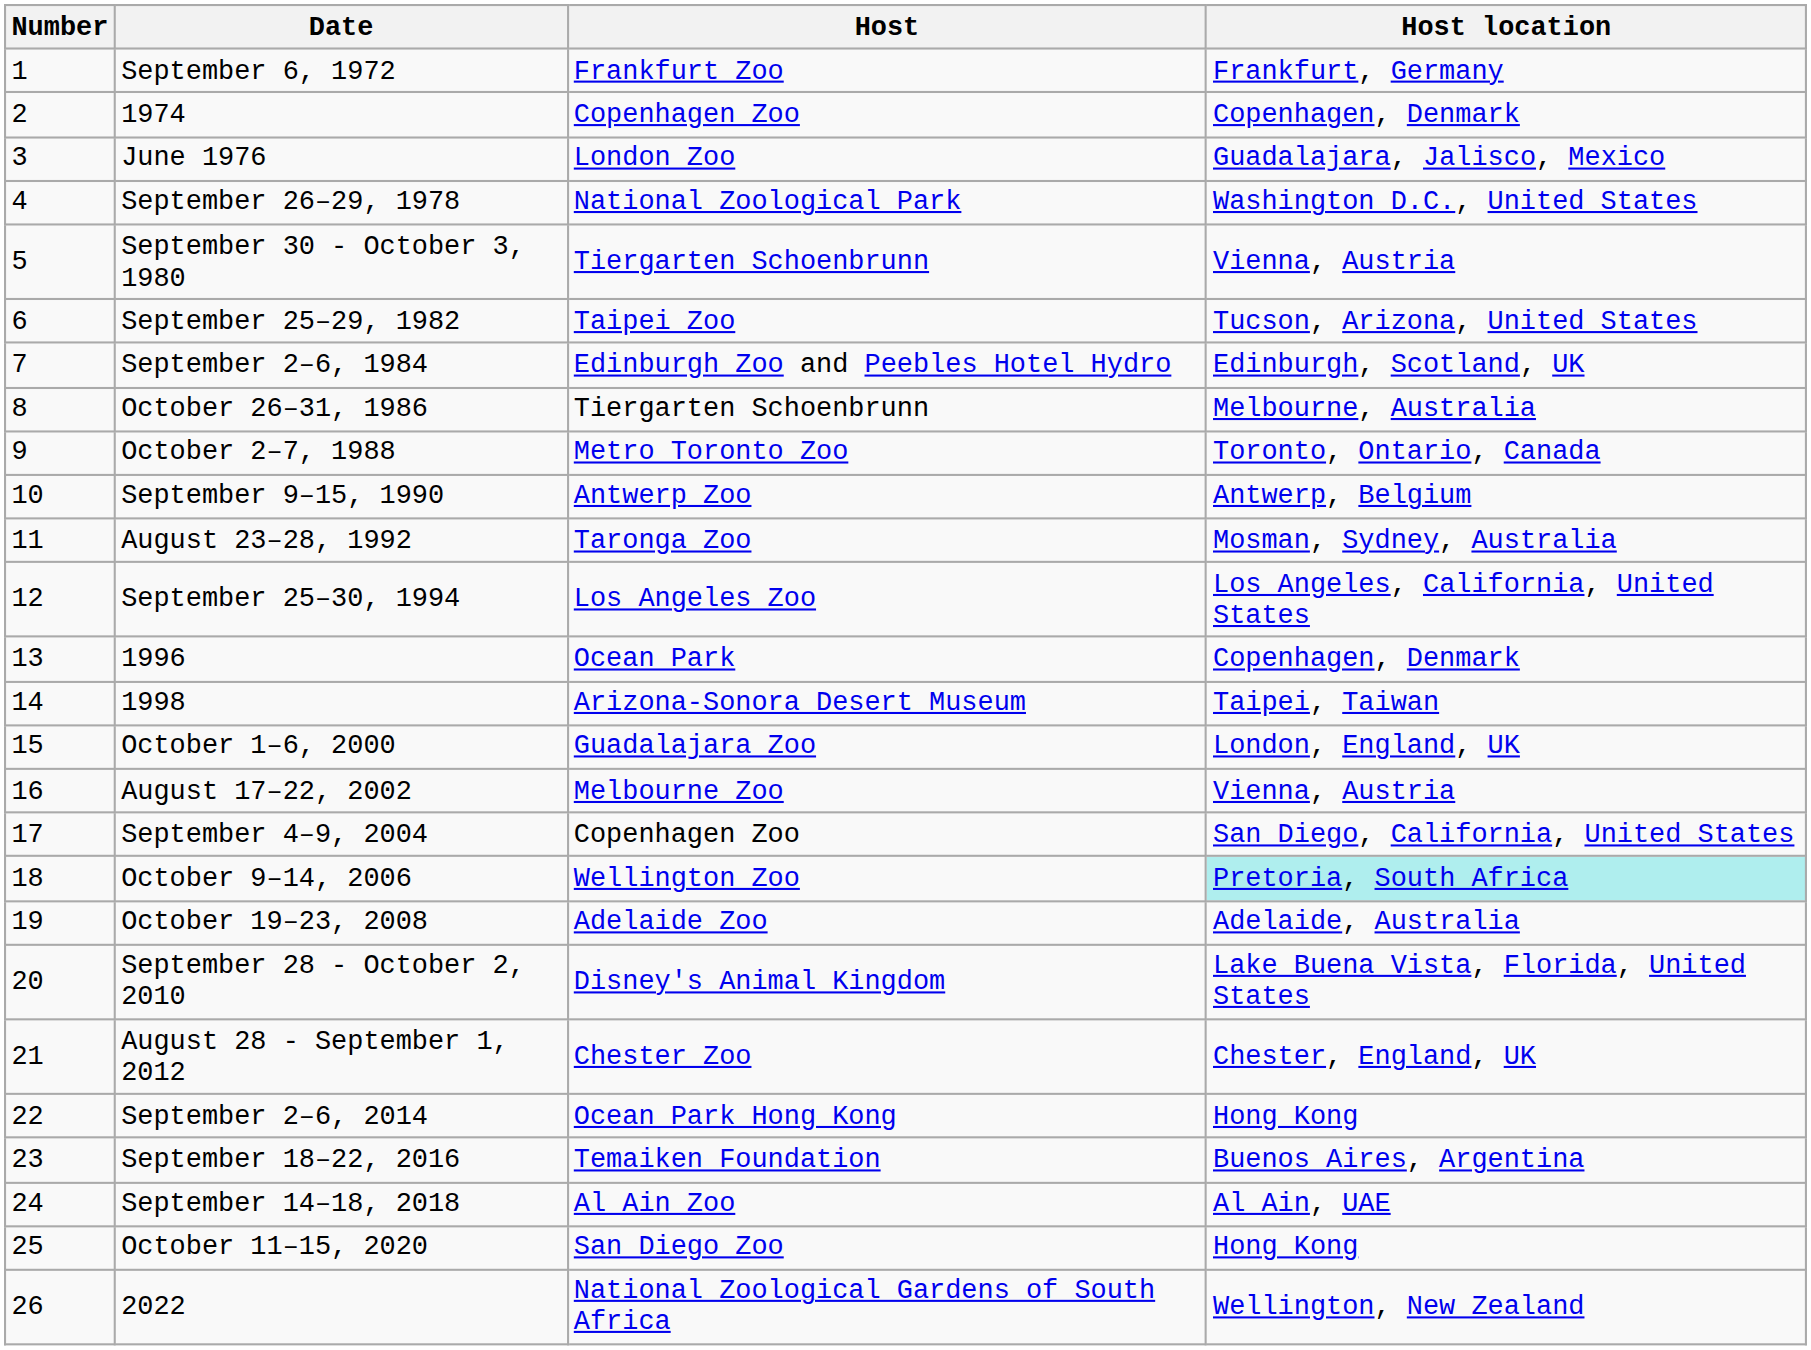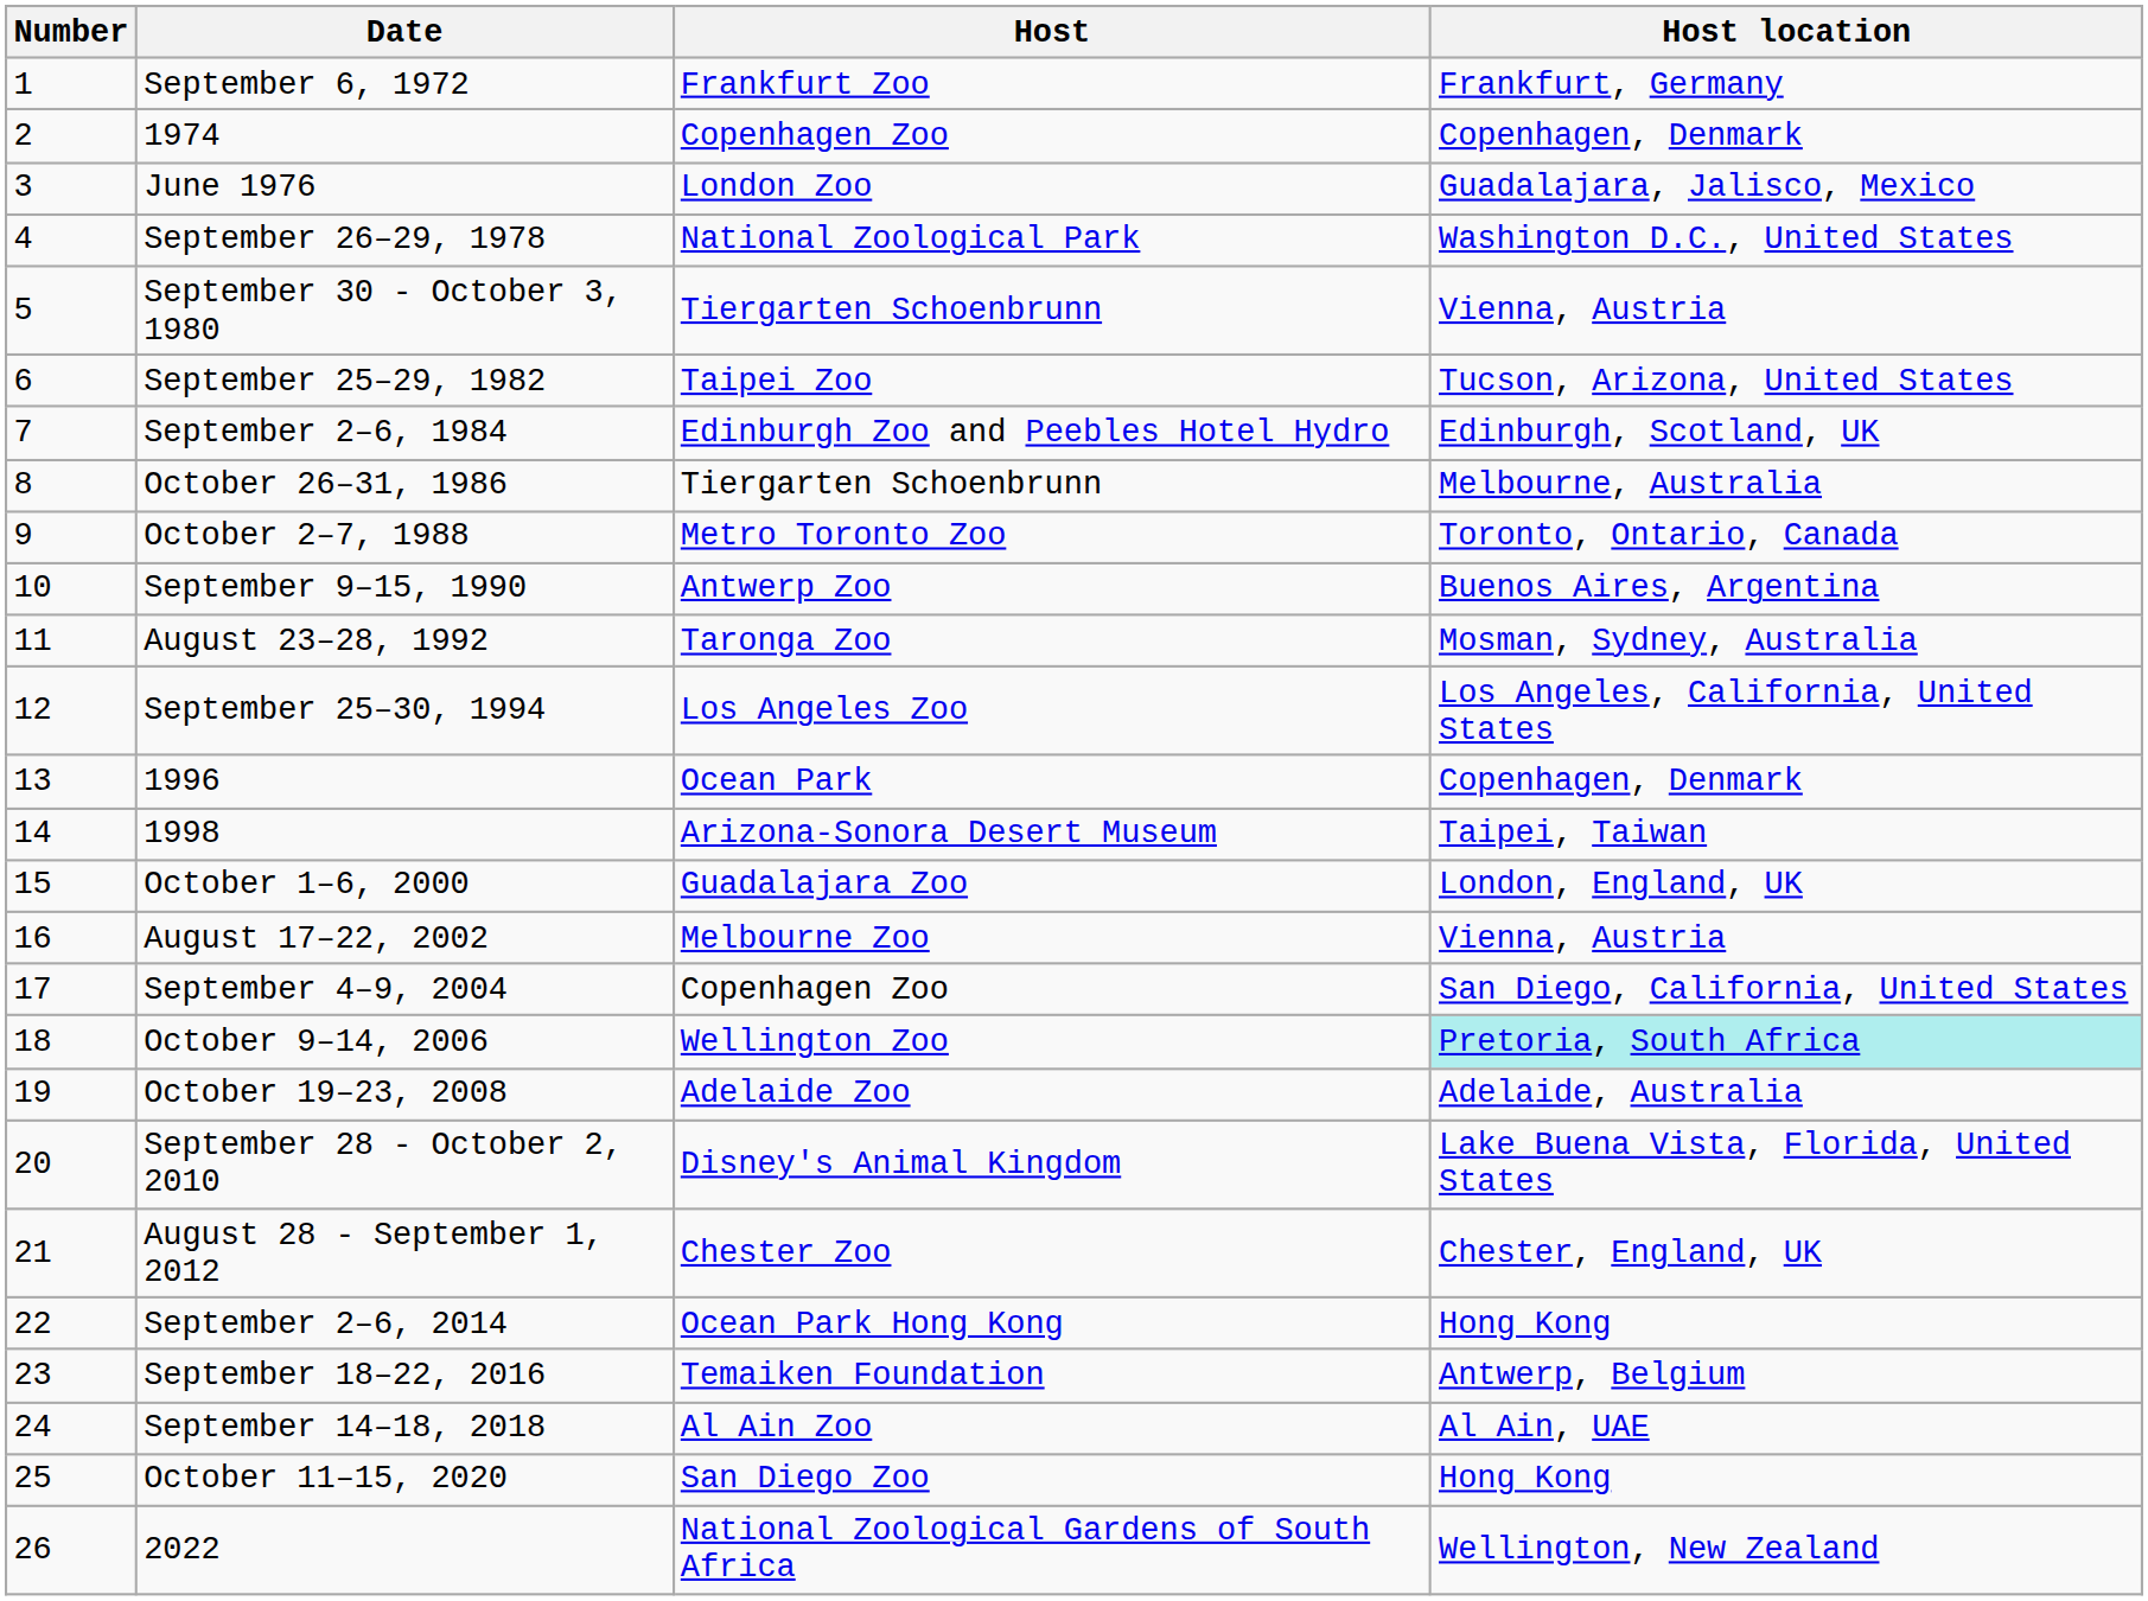 <table class="wikitable">
 <tr>
 <th>Number</th>
 <th>Date</th>
 <th>Host</th>
 <th>Host location</th>
 </tr>
 <tr>
 <td>1</td>
 <td>September 6, 1972</td>
 <td><a href='#'>Frankfurt Zoo</a></td>
 <td><a href='#'>Frankfurt</a>, <a href='#'>Germany</a></td>
 </tr>
 <tr>
 <td>2</td>
 <td>1974</td>
 <td><a href='#'>Copenhagen Zoo</a></td>
 <td><a href='#'>Copenhagen</a>, <a href='#'>Denmark</a></td>
 </tr>
 <tr>
 <td>3</td>
 <td>June 1976</td>
 <td><a href='#'>London Zoo</a></td>
 <td><a href='#'>Guadalajara</a>, <a href='#'>Jalisco</a>, <a href='#'>Mexico</a></td>
 </tr>
 <tr>
 <td>4</td>
 <td>September 26–29, 1978</td>
 <td><a href='#'>National Zoological Park</a></td>
 <td><a href='#'>Washington D.C.</a>, <a href='#'>United States</a></td>
 </tr>
 <tr>
 <td>5</td>
 <td>September 30 - October 3, 1980</td>
 <td><a href='#'>Tiergarten Schoenbrunn</a></td>
 <td><a href='#'>Vienna</a>, <a href='#'>Austria</a></td>
 </tr>
 <tr>
 <td>6</td>
 <td>September 25–29, 1982</td>
 <td><a href='#'>Taipei Zoo</a></td>
 <td><a href='#'>Tucson</a>, <a href='#'>Arizona</a>, <a href='#'>United States</a></td>
 </tr>
 <tr>
 <td>7</td>
 <td>September 2–6, 1984</td>
 <td><a href='#'>Edinburgh Zoo</a> and <a href='#'>Peebles Hotel Hydro</a></td>
 <td><a href='#'>Edinburgh</a>, <a href='#'>Scotland</a>, <a href='#'>UK</a></td>
 </tr>
 <tr>
 <td>8</td>
 <td>October 26–31, 1986</td>
 <td>Tiergarten Schoenbrunn</td>
 <td><a href='#'>Melbourne</a>, <a href='#'>Australia</a></td>
 </tr>
 <tr>
 <td>9</td>
 <td>October 2–7, 1988</td>
 <td><a href='#'>Metro Toronto Zoo</a></td>
 <td><a href='#'>Toronto</a>, <a href='#'>Ontario</a>, <a href='#'>Canada</a></td>
 </tr>
 <tr>
 <td>10</td>
 <td>September 9–15, 1990</td>
 <td><a href='#'>Antwerp Zoo</a></td>
-<td><a href='#'>Antwerp</a>, <a href='#'>Belgium</a></td>
+<td><a href='#'>Buenos Aires</a>, <a href='#'>Argentina</a></td>
 </tr>
 <tr>
 <td>11</td>
 <td>August 23–28, 1992</td>
 <td><a href='#'>Taronga Zoo</a></td>
 <td><a href='#'>Mosman</a>, <a href='#'>Sydney</a>, <a href='#'>Australia</a></td>
 </tr>
 <tr>
 <td>12</td>
 <td>September 25–30, 1994</td>
 <td><a href='#'>Los Angeles Zoo</a></td>
 <td><a href='#'>Los Angeles</a>, <a href='#'>California</a>, <a href='#'>United States</a></td>
 </tr>
 <tr>
 <td>13</td>
 <td>1996</td>
 <td><a href='#'>Ocean Park</a></td>
 <td><a href='#'>Copenhagen</a>, <a href='#'>Denmark</a></td>
 </tr>
 <tr>
 <td>14</td>
 <td>1998</td>
 <td><a href='#'>Arizona-Sonora Desert Museum</a></td>
 <td><a href='#'>Taipei</a>, <a href='#'>Taiwan</a></td>
 </tr>
 <tr>
 <td>15</td>
 <td>October 1–6, 2000</td>
 <td><a href='#'>Guadalajara Zoo</a></td>
 <td><a href='#'>London</a>, <a href='#'>England</a>, <a href='#'>UK</a></td>
 </tr>
 <tr>
 <td>16</td>
 <td>August 17–22, 2002</td>
 <td><a href='#'>Melbourne Zoo</a></td>
 <td><a href='#'>Vienna</a>, <a href='#'>Austria</a></td>
 </tr>
 <tr>
 <td>17</td>
 <td>September 4–9, 2004</td>
 <td>Copenhagen Zoo</td>
 <td><a href='#'>San Diego</a>, <a href='#'>California</a>, <a href='#'>United States</a></td>
 </tr>
 <tr>
 <td>18</td>
 <td>October 9–14, 2006</td>
 <td><a href='#'>Wellington Zoo</a></td>
 <td style="background: paleturquoise;"><a href='#'>Pretoria</a>, <a href='#'>South Africa</a></td>
 </tr>
 <tr>
 <td>19</td>
 <td>October 19–23, 2008</td>
 <td><a href='#'>Adelaide Zoo</a></td>
 <td><a href='#'>Adelaide</a>, <a href='#'>Australia</a></td>
 </tr>
 <tr>
 <td>20</td>
 <td>September 28 - October 2, 2010</td>
 <td><a href='#'>Disney's Animal Kingdom</a></td>
 <td><a href='#'>Lake Buena Vista</a>, <a href='#'>Florida</a>, <a href='#'>United States</a></td>
 </tr>
 <tr>
 <td>21</td>
 <td>August 28 - September 1, 2012</td>
 <td><a href='#'>Chester Zoo</a></td>
 <td><a href='#'>Chester</a>, <a href='#'>England</a>, <a href='#'>UK</a></td>
 </tr>
 <tr>
 <td>22</td>
 <td>September 2–6, 2014</td>
 <td><a href='#'>Ocean Park Hong Kong</a></td>
 <td><a href='#'>Hong Kong</a></td>
 </tr>
 <tr>
 <td>23</td>
 <td>September 18–22, 2016</td>
 <td><a href='#'>Temaiken Foundation</a></td>
-<td><a href='#'>Buenos Aires</a>, <a href='#'>Argentina</a></td>
+<td><a href='#'>Antwerp</a>, <a href='#'>Belgium</a></td>
 </tr>
 <tr>
 <td>24</td>
 <td>September 14–18, 2018</td>
 <td><a href='#'>Al Ain Zoo</a></td>
 <td><a href='#'>Al Ain</a>, <a href='#'>UAE</a></td>
 </tr>
 <tr>
 <td>25</td>
 <td>October 11–15, 2020</td>
 <td><a href='#'>San Diego Zoo</a></td>
 <td><a href='#'>Hong Kong</a></td>
 </tr>
 <tr>
 <td>26</td>
 <td>2022</td>
 <td><a href='#'>National Zoological Gardens of South Africa</a></td>
 <td><a href='#'>Wellington</a>, <a href='#'>New Zealand</a></td>
 </tr>
 </table>
